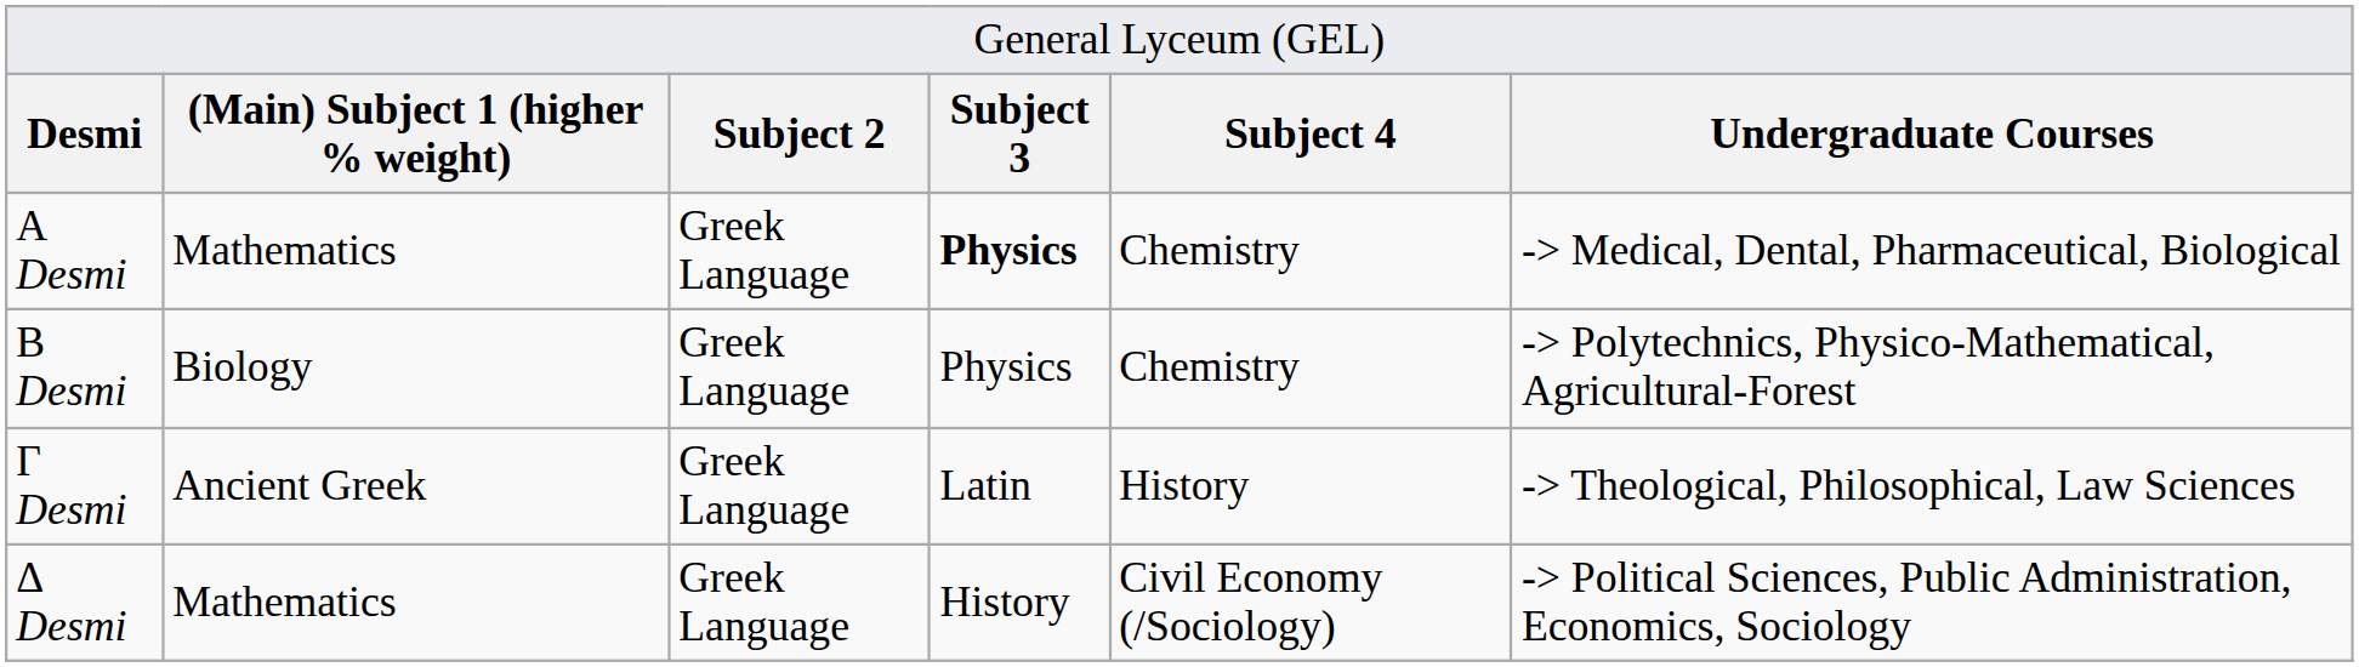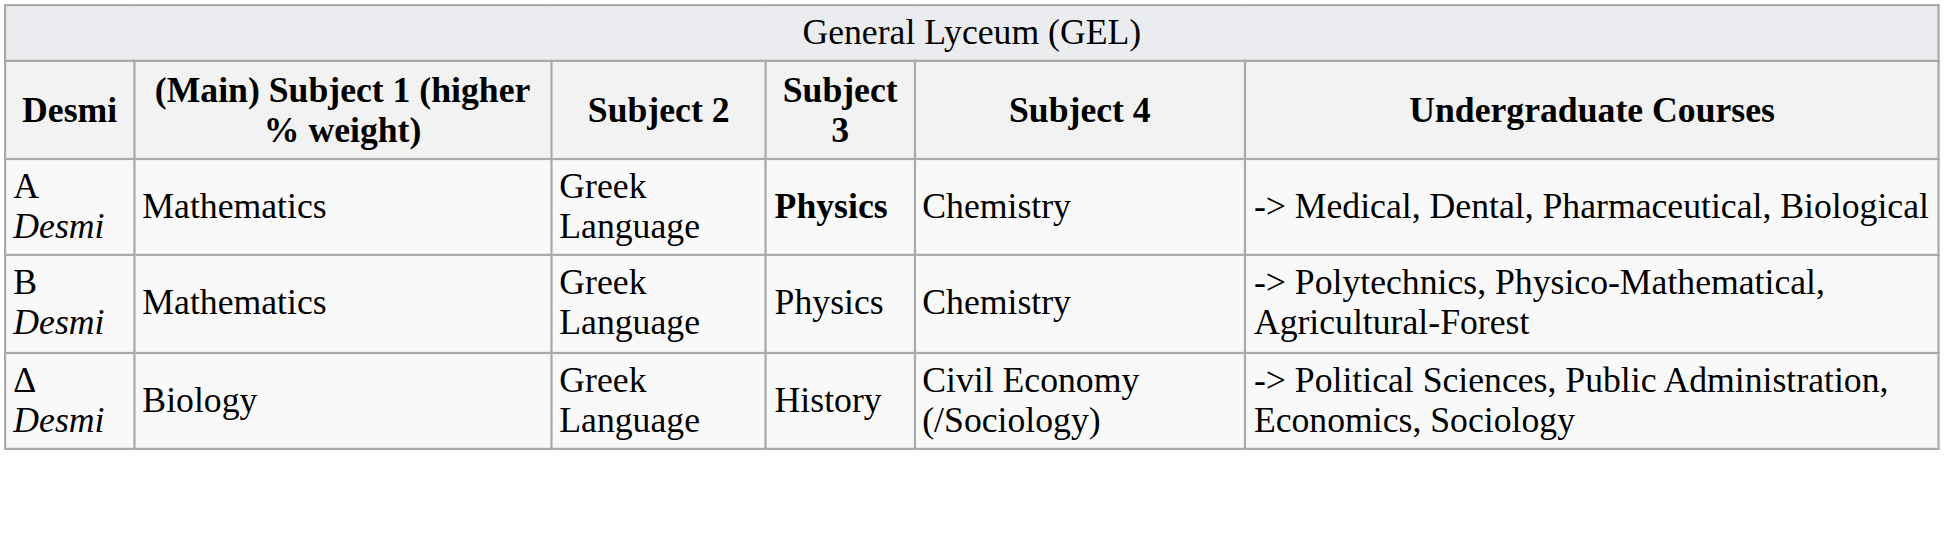 <table class="wikitable" border="1">
 <tr>
 <td colspan="6" align="center" style="background:#eaecf0;">General Lyceum (GEL)</td>
 </tr>
 <tr>
 <th>Desmi</th>
 <th>(Main) Subject 1 (higher % weight)</th>
 <th>Subject 2</th>
 <th>Subject 3</th>
 <th>Subject 4</th>
 <th>Undergraduate Courses</th>
 </tr>
 <tr>
 <td>A <em>Desmi</em></td>
 <td>Mathematics</td>
 <td>Greek Language</td>
 <td><strong>Physics</strong></td>
 <td>Chemistry</td>
 <td>-> Medical, Dental, Pharmaceutical, Biological</td>
 </tr>
 <tr>
 <td>B <em>Desmi</em></td>
-<td>Biology</td>
+<td>Mathematics</td>
 <td>Greek Language</td>
 <td>Physics</td>
 <td>Chemistry</td>
 <td>-> Polytechnics, Physico-Mathematical, Agricultural-Forest</td>
 </tr>
 <tr>
-<td>Γ <em>Desmi</em></td>
-<td>Ancient Greek</td>
-<td>Greek Language</td>
-<td>Latin</td>
-<td>History</td>
-<td>-> Theological, Philosophical, Law Sciences</td>
-</tr>
-<tr>
 <td>Δ <em>Desmi</em></td>
-<td>Mathematics</td>
+<td>Biology</td>
 <td>Greek Language</td>
 <td>History</td>
 <td>Civil Economy (/Sociology)</td>
 <td>-> Political Sciences, Public Administration, Economics, Sociology</td>
 </tr>
 </table>
